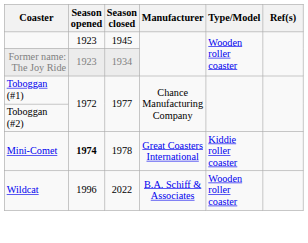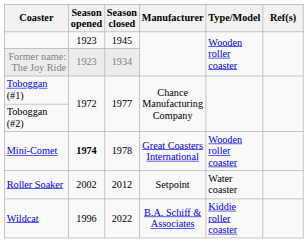 <table class="wikitable sortable" border="1" width=75%>
 <tr>
 <th width="160px;">Coaster</th>
 <th>Season opened</th>
 <th>Season closed</th>
 <th>Manufacturer</th>
 <th class="unsortable">Type/Model</th>
 <th width="90px;" class="unsortable">Ref(s)</th>
 </tr>
 <tr>
 <td></td>
 <td align=center>1923</td>
 <td align=center>1945</td>
 <td rowspan=2 align=center></td>
 <td rowspan=2><a href='#'>Wooden roller coaster</a></td>
 <td rowspan=2 align=center></td>
 </tr>
 <tr style="height: 10px;">
 <td align=right style="background: #ececec; color: grey"><span>Former name:</span> <span>The Joy Ride</span></td>
 <td align=center style="background: #ececec; color: grey"><span>1923</span></td>
 <td align=center style="background: #ececec; color: grey"><span>1934</span></td>
 </tr>
 <tr>
 <td><a href='#'>Toboggan</a> (#1)</td>
 <td rowspan=2 align=center>1972</td>
 <td rowspan=2 align=center>1977</td>
 <td rowspan=2 align=center>Chance Manufacturing Company</td>
 <td rowspan=2></td>
 <td rowspan=2 align=center></td>
 </tr>
 <tr>
 <td>Toboggan (#2)</td>
 </tr>
 <tr>
 <td><a href='#'>Mini-Comet</a></td>
 <td align=center><strong>1974</strong></td>
 <td align=center>1978</td>
 <td align=center><a href='#'>Great Coasters International</a></td>
-<td><a href='#'>Kiddie roller coaster</a></td>
+<td><a href='#'>Wooden roller coaster</a></td>
+<td align=center></td>
+</tr>
+<tr>
+<td><a href='#'>Roller Soaker</a></td>
+<td align=center>2002</td>
+<td align=center>2012</td>
+<td align=center>Setpoint</td>
+<td>Water coaster</td>
 <td align=center></td>
 </tr>
 <tr>
 <td><a href='#'>Wildcat</a></td>
 <td align=center>1996</td>
 <td align=center>2022</td>
 <td align=center><a href='#'>B.A. Schiff & Associates</a></td>
-<td><a href='#'>Wooden roller coaster</a></td>
+<td><a href='#'>Kiddie roller coaster</a></td>
 <td align=center></td>
 </tr>
 </table>
